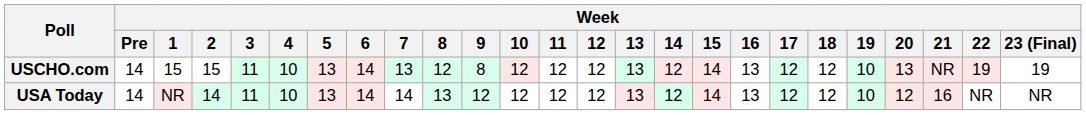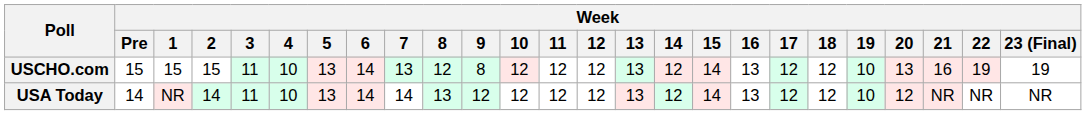 <table class="wikitable" style="white-space:nowrap;">
 <tr>
 <th scope="col" width="100" rowspan="2">Poll</th>
 <th colspan="25">Week</th>
 </tr>
 <tr>
 <th scope="col" width="30">Pre</th>
 <th scope="col" width="30">1</th>
 <th scope="col" width="30">2</th>
 <th scope="col" width="30">3</th>
 <th scope="col" width="30">4</th>
 <th scope="col" width="30">5</th>
 <th scope="col" width="30">6</th>
 <th scope="col" width="30">7</th>
 <th scope="col" width="30">8</th>
 <th scope="col" width="30">9</th>
 <th scope="col" width="30">10</th>
 <th scope="col" width="30">11</th>
 <th scope="col" width="30">12</th>
 <th scope="col" width="30">13</th>
 <th scope="col" width="30">14</th>
 <th scope="col" width="30">15</th>
 <th scope="col" width="30">16</th>
 <th scope="col" width="30">17</th>
 <th scope="col" width="30">18</th>
 <th scope="col" width="30">19</th>
 <th scope="col" width="30">20</th>
 <th scope="col" width="30">21</th>
 <th scope="col" width="30">22</th>
 <th scope="col" width="30">23 (Final)</th>
 </tr>
 <tr style="text-align:center;">
 <th>USCHO.com</th>
-<td bgcolor=FFFFFF>14</td>
+<td bgcolor=FFFFFF>15</td>
 <td bgcolor=FFFFFF>15</td>
 <td bgcolor=FFFFFF>15</td>
 <td bgcolor=D8FFEB>11</td>
 <td bgcolor=D8FFEB>10</td>
 <td bgcolor=FFE6E6>13</td>
 <td bgcolor=FFE6E6>14</td>
 <td bgcolor=D8FFEB>13</td>
 <td bgcolor=D8FFEB>12</td>
 <td bgcolor=D8FFEB>8</td>
 <td bgcolor=FFE6E6>12</td>
 <td bgcolor=FFFFFF>12</td>
 <td bgcolor=FFFFFF>12</td>
 <td bgcolor=D8FFEB>13</td>
 <td bgcolor=FFE6E6>12</td>
 <td bgcolor=FFE6E6>14</td>
 <td bgcolor=FFFFFF>13</td>
 <td bgcolor=D8FFEB>12</td>
 <td bgcolor=FFFFFF>12</td>
 <td bgcolor=D8FFEB>10</td>
 <td bgcolor=FFE6E6>13</td>
-<td bgcolor=FFE6E6>NR</td>
+<td bgcolor=FFE6E6>16</td>
 <td bgcolor=FFE6E6>19</td>
 <td bgcolor=FFFFFF>19</td>
 </tr>
 <tr style="text-align:center;">
 <th>USA Today</th>
 <td bgcolor=FFFFFF>14</td>
 <td bgcolor=FFE6E6>NR</td>
 <td bgcolor=D8FFEB>14</td>
 <td bgcolor=D8FFEB>11</td>
 <td bgcolor=D8FFEB>10</td>
 <td bgcolor=FFE6E6>13</td>
 <td bgcolor=FFE6E6>14</td>
 <td bgcolor=FFFFFF>14</td>
 <td bgcolor=D8FFEB>13</td>
 <td bgcolor=D8FFEB>12</td>
 <td bgcolor=FFFFFF>12</td>
 <td bgcolor=FFFFFF>12</td>
 <td bgcolor=FFFFFF>12</td>
 <td bgcolor=FFE6E6>13</td>
 <td bgcolor=D8FFEB>12</td>
 <td bgcolor=FFE6E6>14</td>
 <td bgcolor=FFFFFF>13</td>
 <td bgcolor=D8FFEB>12</td>
 <td bgcolor=FFFFFF>12</td>
 <td bgcolor=D8FFEB>10</td>
 <td bgcolor=FFE6E6>12</td>
-<td bgcolor=FFE6E6>16</td>
+<td bgcolor=FFE6E6>NR</td>
 <td bgcolor=FFFFFF>NR</td>
 <td bgcolor=FFFFFF>NR</td>
 </tr>
 </table>
